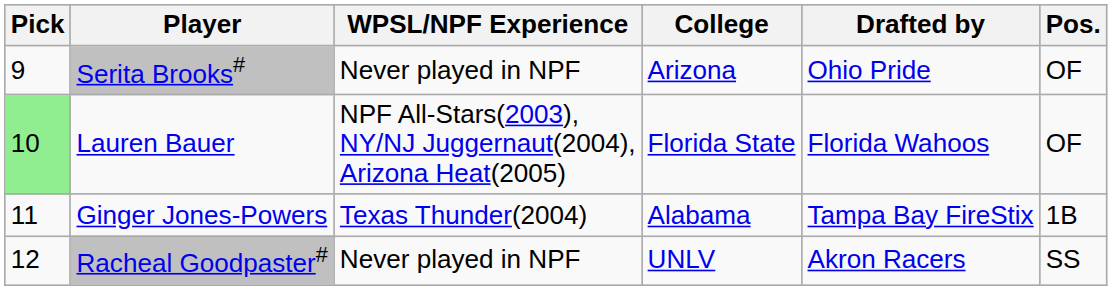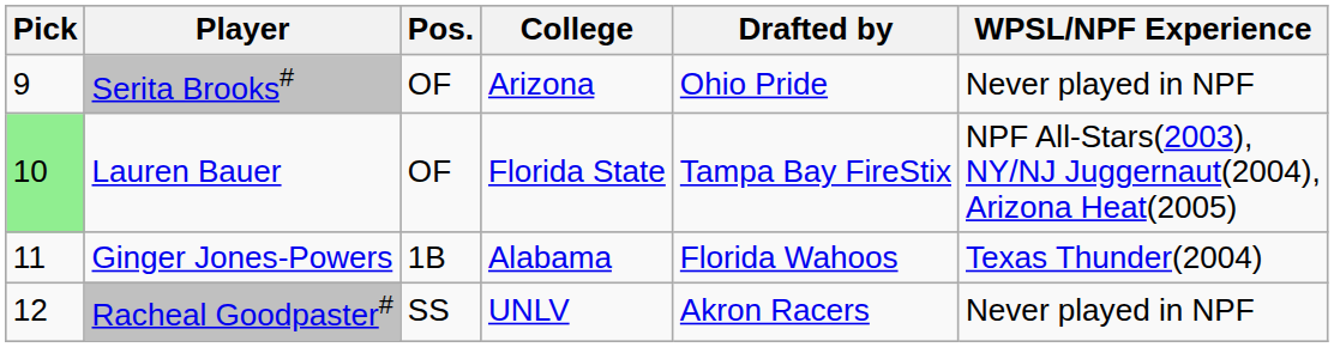 <table class="wikitable">
 <tr>
 <th>Pick</th>
 <th>Player</th>
-<th>WPSL/NPF Experience</th>
+<th>Pos.</th>
 <th>College</th>
 <th>Drafted by</th>
-<th>Pos.</th>
+<th>WPSL/NPF Experience</th>
 </tr>
 <tr>
 <td>9</td>
 <td style="background:#C0C0C0;"><a href='#'>Serita Brooks</a><sup>#</sup></td>
-<td>Never played in NPF</td>
+<td>OF</td>
 <td><a href='#'>Arizona</a></td>
 <td><a href='#'>Ohio Pride</a></td>
-<td>OF</td>
+<td>Never played in NPF</td>
 </tr>
 <tr>
 <td style="background: lightgreen;">10</td>
 <td><a href='#'>Lauren Bauer</a></td>
+<td>OF</td>
+<td><a href='#'>Florida State</a></td>
+<td><a href='#'>Tampa Bay FireStix</a></td>
 <td>NPF All-Stars(<a href='#'>2003</a>),<br> <a href='#'>NY/NJ Juggernaut</a>(2004),<br> <a href='#'>Arizona Heat</a>(2005)</td>
-<td><a href='#'>Florida State</a></td>
-<td><a href='#'>Florida Wahoos</a></td>
-<td>OF</td>
 </tr>
 <tr>
 <td>11</td>
 <td><a href='#'>Ginger Jones-Powers</a></td>
+<td>1B</td>
+<td><a href='#'>Alabama</a></td>
+<td><a href='#'>Florida Wahoos</a></td>
 <td><a href='#'>Texas Thunder</a>(2004)</td>
-<td><a href='#'>Alabama</a></td>
-<td><a href='#'>Tampa Bay FireStix</a></td>
-<td>1B</td>
 </tr>
 <tr>
 <td>12</td>
 <td style="background:#C0C0C0;"><a href='#'>Racheal Goodpaster</a><sup>#</sup></td>
-<td>Never played in NPF</td>
+<td>SS</td>
 <td><a href='#'>UNLV</a></td>
 <td><a href='#'>Akron Racers</a></td>
-<td>SS</td>
+<td>Never played in NPF</td>
 </tr>
 </table>
